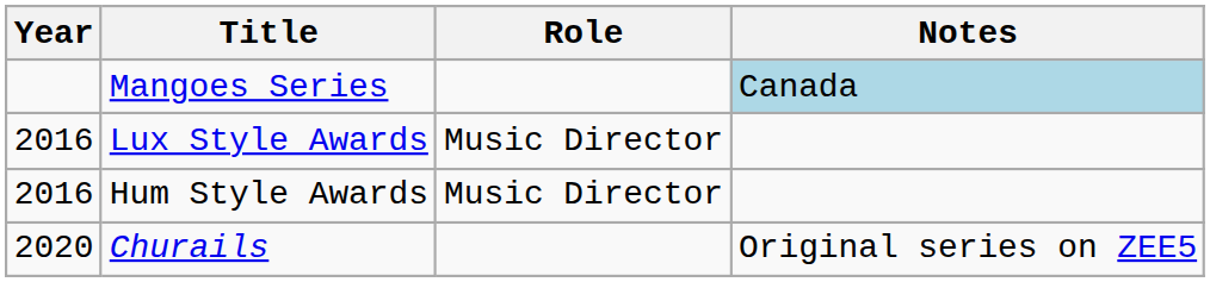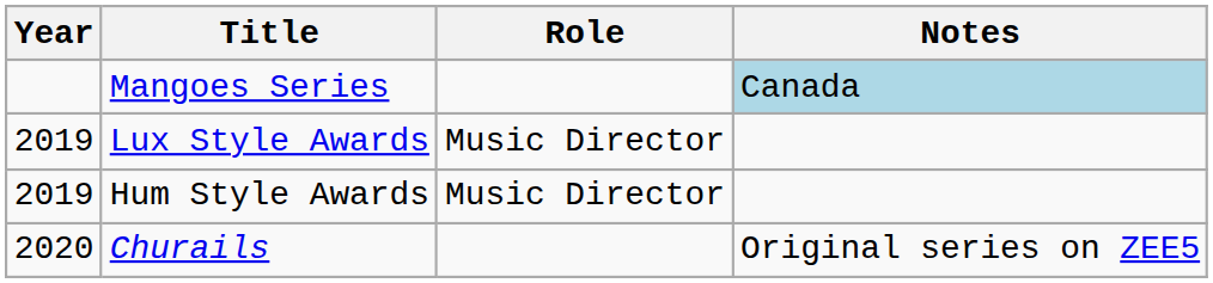 <table class="wikitable">
 <tr>
 <th>Year</th>
 <th>Title</th>
 <th>Role</th>
 <th>Notes</th>
 </tr>
 <tr>
 <td></td>
 <td><a href='#'>Mangoes Series</a></td>
 <td></td>
 <td style="background: lightblue;">Canada</td>
 </tr>
 <tr>
-<td>2016</td>
+<td>2019</td>
 <td><a href='#'>Lux Style Awards</a></td>
 <td>Music Director</td>
 <td></td>
 </tr>
 <tr>
-<td>2016</td>
+<td>2019</td>
 <td>Hum Style Awards</td>
 <td>Music Director</td>
 <td></td>
 </tr>
 <tr>
 <td>2020</td>
 <td><em><a href='#'>Churails</a></em></td>
 <td></td>
 <td>Original series on <a href='#'>ZEE5</a></td>
 </tr>
 </table>
